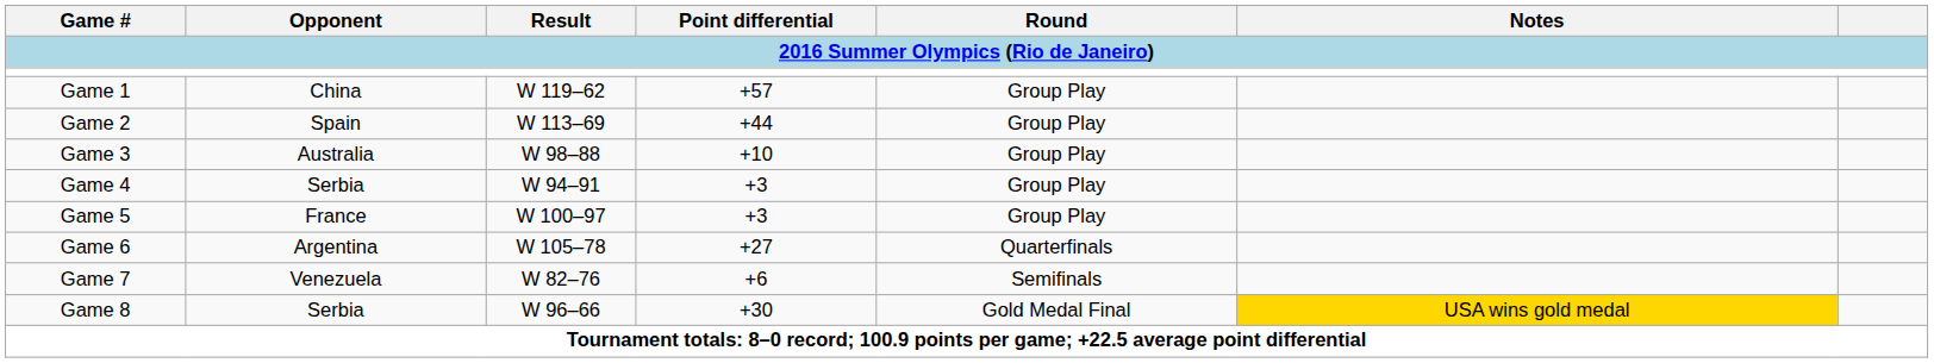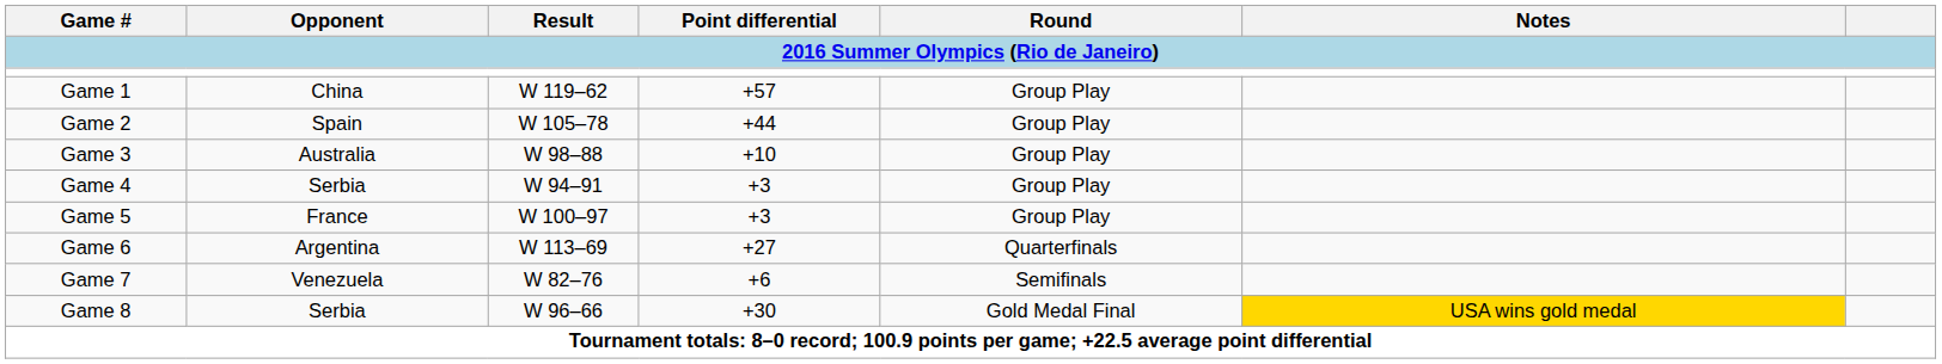 <table class="wikitable">
 <tr>
 <th width=6%>Game #</th>
 <th width=10%>Opponent</th>
 <th width=05%>Result</th>
 <th width=8%>Point differential</th>
 <th width=12%>Round</th>
 <th width=20%>Notes</th>
 <th width=3%></th>
 </tr>
 <tr>
 <td colspan="7"  style="text-align:center; background:lightblue;"><span><strong><a href='#'>2016 Summer Olympics</a> (<a href='#'>Rio de Janeiro</a>)</strong></span></td>
 </tr>
 <tr>
 <td colspan="7"  style="text-align:center; background:white;"></td>
 </tr>
 <tr>
 <td align=center>Game 1</td>
 <td align=center>China</td>
 <td align=center>W 119–62</td>
 <td align=center>+57</td>
 <td align=center>Group Play</td>
 <td align=center></td>
 <td align=center></td>
 </tr>
 <tr>
 <td align=center>Game 2</td>
 <td align=center>Spain</td>
-<td align=center>W 113–69</td>
+<td align=center>W 105–78</td>
 <td align=center>+44</td>
 <td align=center>Group Play</td>
 <td align=center></td>
 <td align=center></td>
 </tr>
 <tr>
 <td align=center>Game 3</td>
 <td align=center>Australia</td>
 <td align=center>W 98–88</td>
 <td align=center>+10</td>
 <td align=center>Group Play</td>
 <td align=center></td>
 <td align=center></td>
 </tr>
 <tr>
 <td align=center>Game 4</td>
 <td align=center>Serbia</td>
 <td align=center>W 94–91</td>
 <td align=center>+3</td>
 <td align=center>Group Play</td>
 <td align=center></td>
 <td align=center></td>
 </tr>
 <tr>
 <td align=center>Game 5</td>
 <td align=center>France</td>
 <td align=center>W 100–97</td>
 <td align=center>+3</td>
 <td align=center>Group Play</td>
 <td align=center></td>
 <td align=center></td>
 </tr>
 <tr>
 <td align=center>Game 6</td>
 <td align=center>Argentina</td>
-<td align=center>W 105–78</td>
+<td align=center>W 113–69</td>
 <td align=center>+27</td>
 <td align=center>Quarterfinals</td>
 <td align=center></td>
 <td align=center></td>
 </tr>
 <tr>
 <td align=center>Game 7</td>
 <td align=center>Venezuela</td>
 <td align=center>W 82–76</td>
 <td align=center>+6</td>
 <td align=center>Semifinals</td>
 <td align=center></td>
 <td align=center></td>
 </tr>
 <tr>
 <td align=center>Game 8</td>
 <td align=center>Serbia</td>
 <td align=center>W 96–66</td>
 <td align=center>+30</td>
 <td align=center>Gold Medal Final</td>
 <td style="text-align:center; background:gold;">USA wins gold medal </td>
 <td align=center></td>
 </tr>
 <tr>
 <td colspan="7"  style="text-align:center; background:white;"><span><strong>Tournament totals: 8–0 record; 100.9 points per game; +22.5 average point differential</strong></span></td>
 </tr>
 </table>
